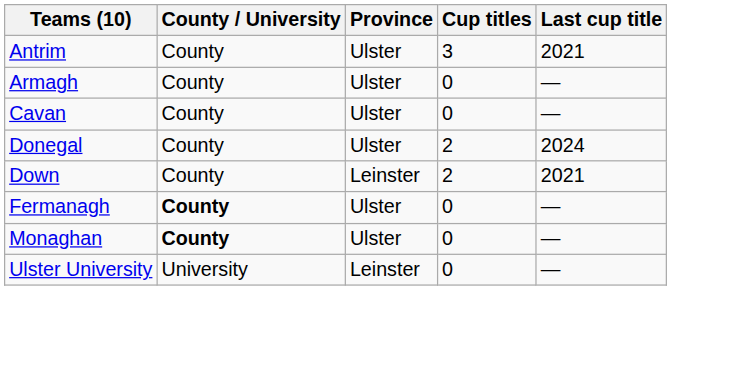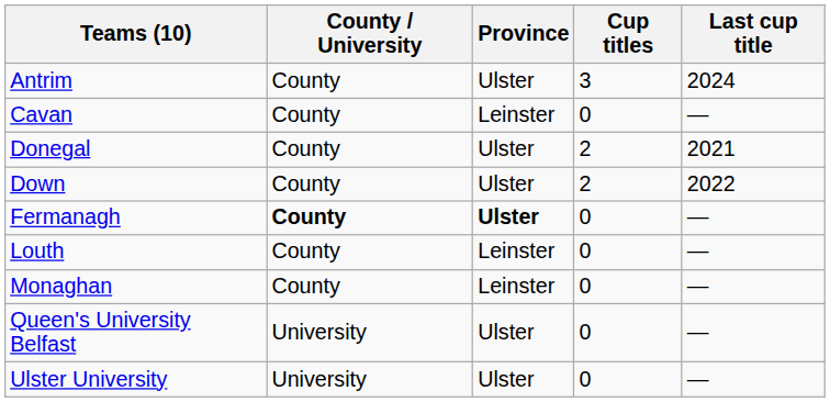 <table class="wikitable">
 <tr>
 <th>Teams (10)</th>
 <th>County / University</th>
 <th>Province</th>
 <th>Cup titles</th>
 <th>Last cup title</th>
 </tr>
 <tr>
 <td><a href='#'>Antrim</a></td>
 <td>County</td>
 <td>Ulster</td>
 <td>3</td>
-<td>2021</td>
-</tr>
-<tr>
-<td><a href='#'>Armagh</a></td>
-<td>County</td>
-<td>Ulster</td>
-<td>0</td>
-<td>—</td>
+<td>2024</td>
 </tr>
 <tr>
 <td><a href='#'>Cavan</a></td>
 <td>County</td>
-<td>Ulster</td>
+<td>Leinster</td>
 <td>0</td>
 <td>—</td>
 </tr>
 <tr>
 <td><a href='#'>Donegal</a></td>
 <td>County</td>
 <td>Ulster</td>
 <td>2</td>
-<td>2024</td>
+<td>2021</td>
 </tr>
 <tr>
 <td><a href='#'>Down</a></td>
 <td>County</td>
-<td>Leinster</td>
+<td>Ulster</td>
 <td>2</td>
-<td>2021</td>
+<td>2022</td>
 </tr>
 <tr>
 <td><a href='#'>Fermanagh</a></td>
 <td><strong>County</strong></td>
-<td>Ulster</td>
+<td><strong>Ulster</strong></td>
+<td>0</td>
+<td>—</td>
+</tr>
+<tr>
+<td><a href='#'>Louth</a></td>
+<td>County</td>
+<td>Leinster</td>
 <td>0</td>
 <td>—</td>
 </tr>
 <tr>
 <td><a href='#'>Monaghan</a></td>
-<td><strong>County</strong></td>
+<td>County</td>
+<td>Leinster</td>
+<td>0</td>
+<td>—</td>
+</tr>
+<tr>
+<td><a href='#'>Queen's University Belfast</a></td>
+<td>University</td>
 <td>Ulster</td>
 <td>0</td>
 <td>—</td>
 </tr>
 <tr>
 <td><a href='#'>Ulster University</a></td>
 <td>University</td>
-<td>Leinster</td>
+<td>Ulster</td>
 <td>0</td>
 <td>—</td>
 </tr>
 </table>
